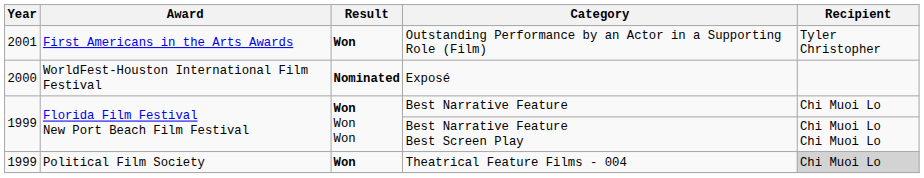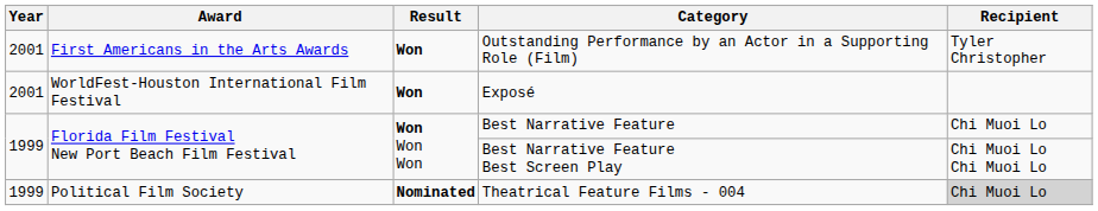 <table class="wikitable" style="font-size:90%;">
 <tr>
 <th>Year</th>
 <th>Award</th>
 <th>Result</th>
 <th>Category</th>
 <th>Recipient</th>
 </tr>
 <tr>
 <td>2001</td>
 <td><a href='#'>First Americans in the Arts Awards</a></td>
 <td><strong>Won</strong></td>
 <td>Outstanding Performance by an Actor in a Supporting Role (Film)</td>
 <td>Tyler Christopher</td>
 </tr>
 <tr>
-<td>2000</td>
+<td>2001</td>
 <td>WorldFest-Houston International Film Festival</td>
-<td><strong>Nominated</strong></td>
+<td><strong>Won</strong></td>
 <td>Exposé</td>
 <td></td>
 </tr>
 <tr>
 <td rowspan="2">1999</td>
 <td rowspan="2"><a href='#'>Florida Film Festival</a><br>New Port Beach Film Festival</td>
 <td rowspan="2"><strong>Won</strong><br>Won<br>Won</td>
 <td>Best Narrative Feature</td>
 <td>Chi Muoi Lo</td>
 </tr>
 <tr>
 <td>Best Narrative Feature<br>Best Screen Play</td>
 <td>Chi Muoi Lo<br>Chi Muoi Lo</td>
 </tr>
 <tr>
 <td>1999</td>
 <td>Political Film Society</td>
-<td><strong>Won</strong></td>
+<td><strong>Nominated</strong></td>
 <td>Theatrical Feature Films - 004</td>
 <td style="background: lightgrey;">Chi Muoi Lo</td>
 </tr>
 <tr>
 </tr>
 </table>
